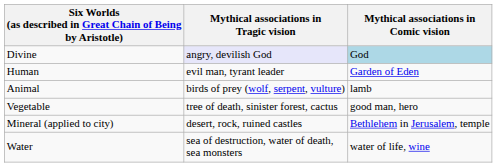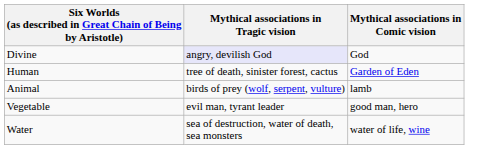 <table class="wikitable">
 <tr>
 <th>Six Worlds<br>(as described in <a href='#'>Great Chain of Being</a><br>by Aristotle)</th>
 <th>Mythical associations in<br>Tragic vision</th>
 <th>Mythical associations in<br>Comic vision</th>
 </tr>
 <tr>
 <td>Divine</td>
 <td style="background: lavender;">angry, devilish God</td>
-<td style="background: lightblue;">God</td>
+<td>God</td>
 </tr>
 <tr>
 <td>Human</td>
-<td>evil man, tyrant leader</td>
+<td>tree of death, sinister forest, cactus</td>
 <td><a href='#'>Garden of Eden</a></td>
 </tr>
 <tr>
 <td>Animal</td>
 <td>birds of prey (<a href='#'>wolf</a>, <a href='#'>serpent</a>, <a href='#'>vulture</a>)</td>
 <td>lamb</td>
 </tr>
 <tr>
 <td>Vegetable</td>
-<td>tree of death, sinister forest, cactus</td>
+<td>evil man, tyrant leader</td>
 <td>good man, hero</td>
-</tr>
-<tr>
-<td>Mineral (applied to city)</td>
-<td>desert, rock, ruined castles</td>
-<td><a href='#'>Bethlehem</a> in <a href='#'>Jerusalem</a>, temple</td>
 </tr>
 <tr>
 <td>Water</td>
 <td>sea of destruction, water of death,<br>sea monsters</td>
 <td>water of life, <a href='#'>wine</a></td>
 </tr>
 </table>
